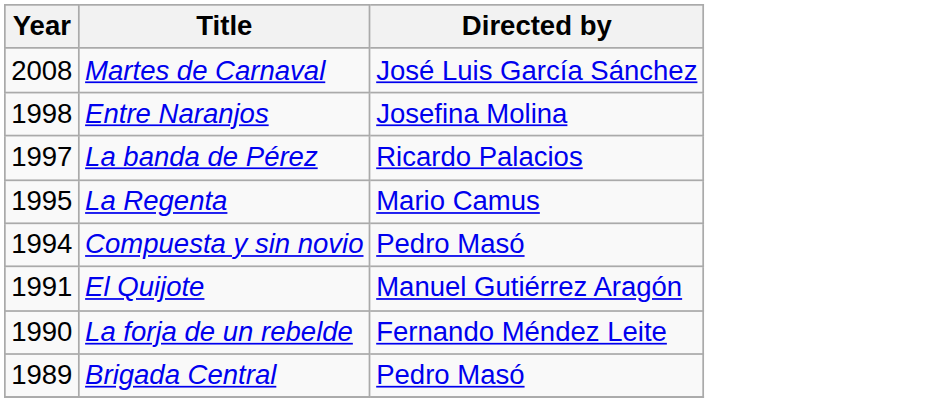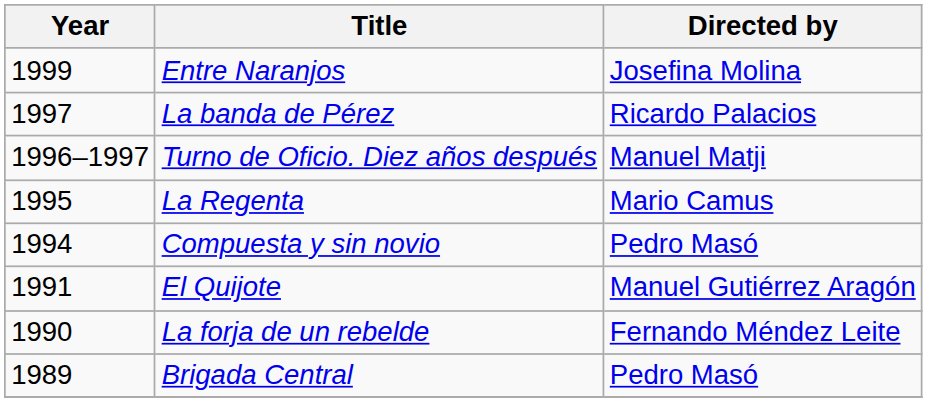 <table class="wikitable">
 <tr>
 <th>Year</th>
 <th>Title</th>
 <th>Directed by</th>
 </tr>
 <tr>
-<td>2008</td>
-<td><em><a href='#'>Martes de Carnaval</a></em></td>
-<td><a href='#'>José Luis García Sánchez</a></td>
-</tr>
-<tr>
-<td>1998</td>
+<td>1999</td>
 <td><em><a href='#'>Entre Naranjos</a></em></td>
 <td><a href='#'>Josefina Molina</a></td>
 </tr>
 <tr>
 <td>1997</td>
 <td><em><a href='#'>La banda de Pérez</a></em></td>
 <td><a href='#'>Ricardo Palacios</a></td>
+</tr>
+<tr>
+<td>1996–1997</td>
+<td><em><a href='#'>Turno de Oficio. Diez años después</a></em></td>
+<td><a href='#'>Manuel Matji</a></td>
 </tr>
 <tr>
 <td>1995</td>
 <td><em><a href='#'>La Regenta</a></em></td>
 <td><a href='#'>Mario Camus</a></td>
 </tr>
 <tr>
 <td>1994</td>
 <td><em><a href='#'>Compuesta y sin novio</a></em></td>
 <td><a href='#'>Pedro Masó</a></td>
 </tr>
 <tr>
 <td>1991</td>
 <td><em><a href='#'>El Quijote</a></em></td>
 <td><a href='#'>Manuel Gutiérrez Aragón</a></td>
 </tr>
 <tr>
 <td>1990</td>
 <td><em><a href='#'>La forja de un rebelde</a></em></td>
 <td><a href='#'>Fernando Méndez Leite</a></td>
 </tr>
 <tr>
 <td>1989</td>
 <td><em><a href='#'>Brigada Central</a></em></td>
 <td><a href='#'>Pedro Masó</a></td>
 </tr>
 <tr>
 </tr>
 </table>
